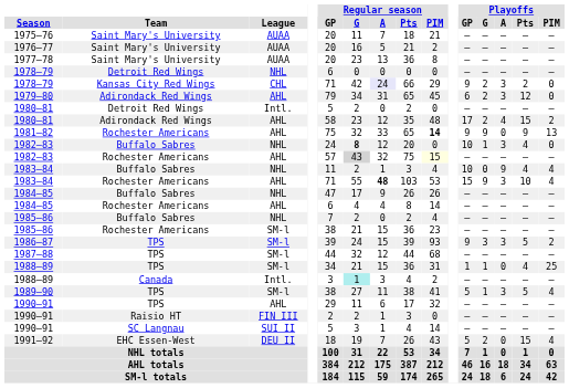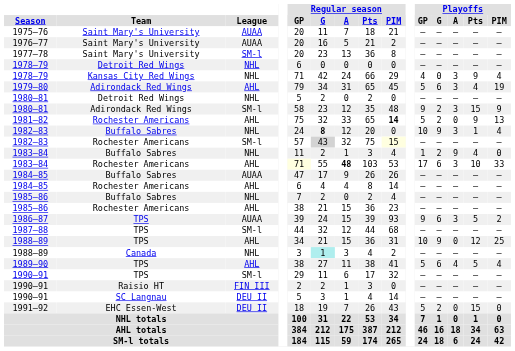 <table border="0" cellpadding="1" cellspacing="0" style="text-align:center; width:60em">
 <tr bgcolor="#e0e0e0">
 <th colspan="3" bgcolor="#ffffff"> </th>
 <th rowspan="99" bgcolor="#ffffff"> </th>
 <th colspan="5"><a href='#'>Regular season</a></th>
 <th rowspan="99" bgcolor="#ffffff"> </th>
 <th colspan="5"><a href='#'>Playoffs</a></th>
 </tr>
 <tr bgcolor="#e0e0e0">
 <th><a href='#'>Season</a></th>
 <th>Team</th>
 <th>League</th>
 <th>GP</th>
 <th><a href='#'>G</a></th>
 <th><a href='#'>A</a></th>
 <th><a href='#'>Pts</a></th>
 <th><a href='#'>PIM</a></th>
 <th>GP</th>
 <th>G</th>
 <th>A</th>
 <th>Pts</th>
 <th>PIM</th>
 </tr>
 <tr>
 <td>1975–76</td>
 <td><a href='#'>Saint Mary's University</a></td>
 <td><a href='#'>AUAA</a></td>
 <td>20</td>
 <td>11</td>
 <td>7</td>
 <td>18</td>
 <td>21</td>
 <td>—</td>
 <td>—</td>
 <td>—</td>
 <td>—</td>
 <td>—</td>
 </tr>
 <tr bgcolor="#f0f0f0">
 <td>1976–77</td>
 <td>Saint Mary's University</td>
 <td>AUAA</td>
 <td>20</td>
 <td>16</td>
 <td>5</td>
 <td>21</td>
 <td>2</td>
 <td>—</td>
 <td>—</td>
 <td>—</td>
 <td>—</td>
 <td>—</td>
 </tr>
 <tr>
 <td>1977–78</td>
 <td>Saint Mary's University</td>
-<td>AUAA</td>
+<td><a href='#'>SM-l</a></td>
 <td>20</td>
 <td>23</td>
 <td>13</td>
 <td>36</td>
 <td>8</td>
 <td>—</td>
 <td>—</td>
 <td>—</td>
 <td>—</td>
 <td>—</td>
 </tr>
 <tr bgcolor="#f0f0f0">
 <td><a href='#'>1978–79</a></td>
 <td><a href='#'>Detroit Red Wings</a></td>
 <td><a href='#'>NHL</a></td>
 <td>6</td>
 <td>0</td>
 <td>0</td>
 <td>0</td>
 <td>0</td>
 <td>—</td>
 <td>—</td>
 <td>—</td>
 <td>—</td>
 <td>—</td>
 </tr>
 <tr>
 <td><a href='#'>1978–79</a></td>
 <td><a href='#'>Kansas City Red Wings</a></td>
-<td><a href='#'>CHL</a></td>
+<td>NHL</td>
 <td>71</td>
 <td>42</td>
-<td style="background: lavender;">24</td>
+<td>24</td>
 <td>66</td>
 <td>29</td>
+<td>4</td>
+<td>0</td>
+<td>3</td>
 <td>9</td>
-<td>2</td>
-<td>3</td>
-<td>2</td>
-<td>0</td>
+<td>4</td>
 </tr>
 <tr bgcolor="#f0f0f0">
 <td><a href='#'>1979–80</a></td>
 <td><a href='#'>Adirondack Red Wings</a></td>
 <td><a href='#'>AHL</a></td>
 <td>79</td>
 <td>34</td>
 <td>31</td>
 <td>65</td>
 <td>45</td>
+<td>5</td>
 <td>6</td>
-<td>2</td>
 <td>3</td>
-<td>12</td>
-<td>0</td>
+<td>4</td>
+<td>19</td>
 </tr>
 <tr>
 <td><a href='#'>1980–81</a></td>
 <td>Detroit Red Wings</td>
-<td>Intl.</td>
+<td>NHL</td>
 <td>5</td>
 <td>2</td>
 <td>0</td>
 <td>2</td>
 <td>0</td>
 <td>—</td>
 <td>—</td>
 <td>—</td>
 <td>—</td>
 <td>—</td>
 </tr>
 <tr bgcolor="#f0f0f0">
 <td><a href='#'>1980–81</a></td>
 <td>Adirondack Red Wings</td>
-<td>AHL</td>
+<td>SM-l</td>
 <td>58</td>
 <td>23</td>
 <td>12</td>
 <td>35</td>
 <td>48</td>
-<td>17</td>
+<td>9</td>
 <td>2</td>
-<td>4</td>
+<td>3</td>
 <td>15</td>
-<td>2</td>
+<td>9</td>
 </tr>
 <tr>
 <td><a href='#'>1981–82</a></td>
 <td><a href='#'>Rochester Americans</a></td>
 <td>AHL</td>
 <td>75</td>
 <td>32</td>
 <td>33</td>
 <td>65</td>
 <td><strong>14</strong></td>
-<td>9</td>
-<td>9</td>
+<td>5</td>
+<td>2</td>
 <td>0</td>
 <td>9</td>
 <td>13</td>
 </tr>
 <tr bgcolor="#f0f0f0">
 <td><a href='#'>1982–83</a></td>
 <td><a href='#'>Buffalo Sabres</a></td>
 <td>NHL</td>
 <td>24</td>
 <td><strong>8</strong></td>
 <td>12</td>
 <td>20</td>
 <td>0</td>
 <td>10</td>
+<td>9</td>
+<td>3</td>
 <td>1</td>
-<td>3</td>
 <td>4</td>
-<td>0</td>
 </tr>
 <tr>
 <td><a href='#'>1982–83</a></td>
 <td>Rochester Americans</td>
-<td>AHL</td>
+<td>SM-l</td>
 <td>57</td>
 <td style="background: lightgrey;">43</td>
 <td>32</td>
 <td>75</td>
 <td style="background: lightyellow;">15</td>
 <td>—</td>
 <td>—</td>
 <td>—</td>
 <td>—</td>
 <td>—</td>
 </tr>
 <tr bgcolor="#f0f0f0">
 <td><a href='#'>1983–84</a></td>
 <td>Buffalo Sabres</td>
 <td>NHL</td>
 <td>11</td>
 <td>2</td>
 <td>1</td>
 <td>3</td>
 <td>4</td>
-<td>10</td>
-<td>0</td>
+<td>1</td>
+<td>2</td>
 <td>9</td>
 <td>4</td>
-<td>4</td>
+<td>0</td>
 </tr>
 <tr>
 <td><a href='#'>1983–84</a></td>
 <td>Rochester Americans</td>
 <td>AHL</td>
-<td>71</td>
+<td style="background: lightyellow;">71</td>
 <td>55</td>
 <td><strong>48</strong></td>
 <td>103</td>
 <td>53</td>
-<td>15</td>
-<td>9</td>
+<td>17</td>
+<td>6</td>
 <td>3</td>
 <td>10</td>
-<td>4</td>
+<td>33</td>
 </tr>
 <tr bgcolor="#f0f0f0">
 <td><a href='#'>1984–85</a></td>
 <td>Buffalo Sabres</td>
-<td>NHL</td>
+<td>AUAA</td>
 <td>47</td>
 <td>17</td>
 <td>9</td>
 <td>26</td>
 <td>26</td>
 <td>—</td>
 <td>—</td>
 <td>—</td>
 <td>—</td>
 <td>—</td>
 </tr>
 <tr>
 <td><a href='#'>1984–85</a></td>
 <td>Rochester Americans</td>
 <td>AHL</td>
 <td>6</td>
 <td>4</td>
 <td>4</td>
 <td>8</td>
 <td>14</td>
 <td>—</td>
 <td>—</td>
 <td>—</td>
 <td>—</td>
 <td>—</td>
 </tr>
 <tr bgcolor="#f0f0f0">
 <td><a href='#'>1985–86</a></td>
 <td>Buffalo Sabres</td>
 <td>NHL</td>
 <td>7</td>
 <td>2</td>
 <td>0</td>
 <td>2</td>
 <td>4</td>
 <td>—</td>
 <td>—</td>
 <td>—</td>
 <td>—</td>
 <td>—</td>
 </tr>
 <tr>
 <td><a href='#'>1985–86</a></td>
 <td>Rochester Americans</td>
-<td>SM-l</td>
+<td>AHL</td>
 <td>38</td>
 <td>21</td>
 <td>15</td>
 <td>36</td>
 <td>23</td>
 <td>—</td>
 <td>—</td>
 <td>—</td>
 <td>—</td>
 <td>—</td>
 </tr>
 <tr bgcolor="#f0f0f0">
 <td><a href='#'>1986–87</a></td>
 <td><a href='#'>TPS</a></td>
-<td><a href='#'>SM-l</a></td>
+<td>AUAA</td>
 <td>39</td>
 <td>24</td>
 <td>15</td>
 <td>39</td>
 <td>93</td>
 <td>9</td>
-<td>3</td>
+<td>6</td>
 <td>3</td>
 <td>5</td>
 <td>2</td>
 </tr>
 <tr>
 <td><a href='#'>1987–88</a></td>
 <td>TPS</td>
 <td>SM-l</td>
 <td>44</td>
 <td>32</td>
 <td>12</td>
 <td>44</td>
 <td>68</td>
 <td>—</td>
 <td>—</td>
 <td>—</td>
 <td>—</td>
 <td>—</td>
 </tr>
 <tr bgcolor="#f0f0f0">
 <td><a href='#'>1988–89</a></td>
 <td>TPS</td>
-<td>SM-l</td>
+<td>AHL</td>
 <td>34</td>
 <td>21</td>
 <td>15</td>
 <td>36</td>
 <td>31</td>
-<td>1</td>
-<td>1</td>
+<td>10</td>
+<td>9</td>
 <td>0</td>
-<td>4</td>
+<td>12</td>
 <td>25</td>
 </tr>
 <tr>
 <td>1988–89</td>
 <td><a href='#'>Canada</a></td>
-<td>Intl.</td>
+<td>NHL</td>
 <td>3</td>
 <td style="background: paleturquoise;">1</td>
 <td>3</td>
 <td>4</td>
 <td>2</td>
 <td>—</td>
 <td>—</td>
 <td>—</td>
 <td>—</td>
 <td>—</td>
 </tr>
 <tr bgcolor="#f0f0f0">
 <td><a href='#'>1989–90</a></td>
 <td>TPS</td>
-<td>SM-l</td>
+<td><a href='#'>AHL</a></td>
 <td>38</td>
 <td>27</td>
 <td>11</td>
 <td>38</td>
 <td>41</td>
 <td>5</td>
-<td>1</td>
-<td>3</td>
+<td>6</td>
+<td>4</td>
 <td>5</td>
 <td>4</td>
 </tr>
 <tr>
 <td><a href='#'>1990–91</a></td>
 <td>TPS</td>
-<td>AHL</td>
+<td>SM-l</td>
 <td>29</td>
 <td>11</td>
 <td>6</td>
 <td>17</td>
 <td>32</td>
 <td>—</td>
 <td>—</td>
 <td>—</td>
 <td>—</td>
 <td>—</td>
 </tr>
 <tr bgcolor="#f0f0f0">
 <td>1990–91</td>
 <td>Raisio HT</td>
 <td><a href='#'>FIN III</a></td>
 <td>2</td>
 <td>2</td>
 <td>1</td>
 <td>3</td>
 <td>0</td>
 <td>—</td>
 <td>—</td>
 <td>—</td>
 <td>—</td>
 <td>—</td>
 </tr>
 <tr>
 <td>1990–91</td>
 <td><a href='#'>SC Langnau</a></td>
-<td><a href='#'>SUI II</a></td>
+<td><a href='#'>DEU II</a></td>
 <td>5</td>
 <td>3</td>
 <td>1</td>
 <td>4</td>
 <td>14</td>
 <td>—</td>
 <td>—</td>
 <td>—</td>
 <td>—</td>
 <td>—</td>
 </tr>
 <tr bgcolor="#f0f0f0">
 <td>1991–92</td>
 <td>EHC Essen-West</td>
 <td><a href='#'>DEU II</a></td>
 <td>18</td>
 <td>19</td>
 <td>7</td>
 <td>26</td>
 <td>43</td>
 <td>5</td>
 <td>2</td>
 <td>0</td>
 <td>15</td>
-<td>4</td>
+<td>0</td>
 </tr>
 <tr bgcolor="#e0e0e0">
 <th colspan="3">NHL totals</th>
 <th>100</th>
 <th>31</th>
 <th>22</th>
 <th>53</th>
 <th>34</th>
 <th>7</th>
 <th>1</th>
 <th>0</th>
 <th>1</th>
 <th>0</th>
 </tr>
 <tr bgcolor="#e0e0e0">
 <th colspan="3">AHL totals</th>
 <th>384</th>
 <th>212</th>
 <th>175</th>
 <th>387</th>
 <th>212</th>
 <th>46</th>
 <th>16</th>
 <th>18</th>
 <th>34</th>
 <th>63</th>
 </tr>
 <tr bgcolor="#e0e0e0">
 <th colspan="3">SM-l totals</th>
 <th>184</th>
 <th>115</th>
 <th>59</th>
 <th>174</th>
 <th>265</th>
 <th>24</th>
 <th>18</th>
 <th>6</th>
 <th>24</th>
 <th>42</th>
 </tr>
 </table>
